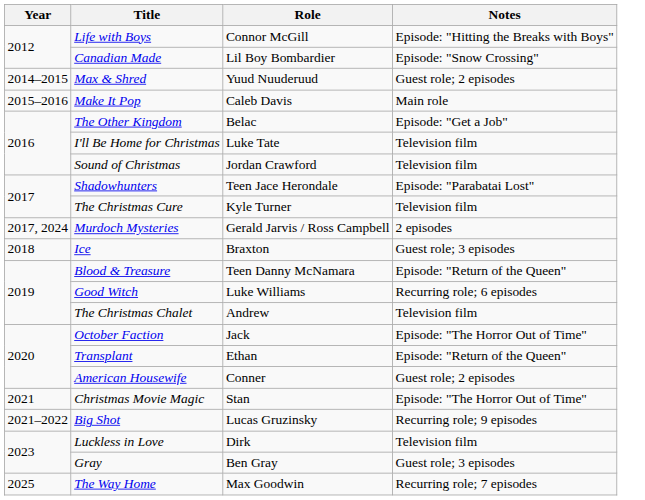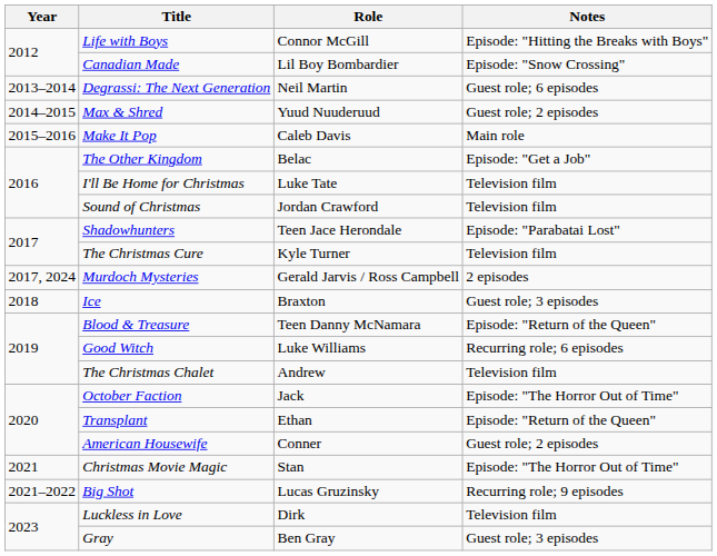 <table class="wikitable sortable">
 <tr>
 <th>Year</th>
 <th>Title</th>
 <th>Role</th>
 <th class="unsortable">Notes</th>
 </tr>
 <tr>
 <td rowspan="2">2012</td>
 <td><em><a href='#'>Life with Boys</a></em></td>
 <td>Connor McGill</td>
 <td>Episode: "Hitting the Breaks with Boys"</td>
 </tr>
 <tr>
 <td><em><a href='#'>Canadian Made</a></em></td>
 <td>Lil Boy Bombardier</td>
 <td>Episode: "Snow Crossing"</td>
+</tr>
+<tr>
+<td>2013–2014</td>
+<td><em><a href='#'>Degrassi: The Next Generation</a></em></td>
+<td>Neil Martin</td>
+<td>Guest role; 6 episodes</td>
 </tr>
 <tr>
 <td>2014–2015</td>
 <td><em><a href='#'>Max & Shred</a></em></td>
 <td>Yuud Nuuderuud</td>
 <td>Guest role; 2 episodes</td>
 </tr>
 <tr>
 <td>2015–2016</td>
 <td><em><a href='#'>Make It Pop</a></em></td>
 <td>Caleb Davis</td>
 <td>Main role</td>
 </tr>
 <tr>
 <td rowspan="3">2016</td>
 <td><em><a href='#'>The Other Kingdom</a></em></td>
 <td>Belac</td>
 <td>Episode: "Get a Job"</td>
 </tr>
 <tr>
 <td><em>I'll Be Home for Christmas</em></td>
 <td>Luke Tate</td>
 <td>Television film</td>
 </tr>
 <tr>
 <td><em>Sound of Christmas</em></td>
 <td>Jordan Crawford</td>
 <td>Television film</td>
 </tr>
 <tr>
 <td rowspan="2">2017</td>
 <td><em><a href='#'>Shadowhunters</a></em></td>
 <td>Teen Jace Herondale</td>
 <td>Episode: "Parabatai Lost"</td>
 </tr>
 <tr>
 <td><em>The Christmas Cure</em></td>
 <td>Kyle Turner</td>
 <td>Television film</td>
 </tr>
 <tr>
 <td>2017, 2024</td>
 <td><em><a href='#'>Murdoch Mysteries</a></em></td>
 <td>Gerald Jarvis / Ross Campbell</td>
 <td>2 episodes</td>
 </tr>
 <tr>
 <td>2018</td>
 <td><em><a href='#'>Ice</a></em></td>
 <td>Braxton</td>
 <td>Guest role; 3 episodes</td>
 </tr>
 <tr>
 <td rowspan="3">2019</td>
 <td><em><a href='#'>Blood & Treasure</a></em></td>
 <td>Teen Danny McNamara</td>
 <td>Episode: "Return of the Queen"</td>
 </tr>
 <tr>
 <td><em><a href='#'>Good Witch</a></em></td>
 <td>Luke Williams</td>
 <td>Recurring role; 6 episodes</td>
 </tr>
 <tr>
 <td><em>The Christmas Chalet</em></td>
 <td>Andrew</td>
 <td>Television film</td>
 </tr>
 <tr>
 <td rowspan="3">2020</td>
 <td><em><a href='#'>October Faction</a></em></td>
 <td>Jack</td>
 <td>Episode: "The Horror Out of Time"</td>
 </tr>
 <tr>
 <td><em><a href='#'>Transplant</a></em></td>
 <td>Ethan</td>
 <td>Episode: "Return of the Queen"</td>
 </tr>
 <tr>
 <td><em><a href='#'>American Housewife</a></em></td>
 <td>Conner</td>
 <td>Guest role; 2 episodes</td>
 </tr>
 <tr>
 <td>2021</td>
 <td><em>Christmas Movie Magic</em></td>
 <td>Stan</td>
 <td>Episode: "The Horror Out of Time"</td>
 </tr>
 <tr>
 <td>2021–2022</td>
 <td><em><a href='#'>Big Shot</a></em></td>
 <td>Lucas Gruzinsky</td>
 <td>Recurring role; 9 episodes</td>
 </tr>
 <tr>
 <td rowspan="2">2023</td>
 <td><em>Luckless in Love</em></td>
 <td>Dirk</td>
 <td>Television film</td>
 </tr>
 <tr>
 <td><em>Gray</em></td>
 <td>Ben Gray</td>
 <td>Guest role; 3 episodes</td>
 </tr>
-<tr>
-<td>2025</td>
-<td><em><a href='#'>The Way Home</a></em></td>
-<td>Max Goodwin</td>
-<td>Recurring role; 7 episodes</td>
-</tr>
 </table>
